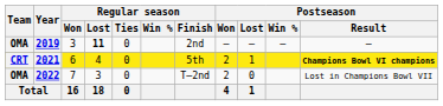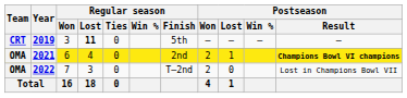 <table class="wikitable" style="font-size: 95%; text-align:center;">
 <tr>
 <th rowspan="2">Team</th>
 <th rowspan="2">Year</th>
 <th colspan="5">Regular season</th>
 <th colspan="4">Postseason</th>
 </tr>
 <tr>
 <th>Won</th>
 <th>Lost</th>
 <th>Ties</th>
 <th>Win %</th>
 <th>Finish</th>
 <th>Won</th>
 <th>Lost</th>
 <th>Win %</th>
 <th>Result</th>
 </tr>
 <tr>
-<th>OMA</th>
+<th><a href='#'>CRT</a></th>
 <th><a href='#'>2019</a></th>
 <td>3</td>
 <td><strong>11</strong></td>
 <td>0</td>
 <td></td>
-<td>2nd</td>
+<td>5th</td>
 <td>–</td>
 <td>–</td>
 <td>–</td>
 <td>–</td>
 </tr>
 <tr style="background:#FDE910;">
-<th><a href='#'>CRT</a></th>
+<th>OMA</th>
 <th><a href='#'>2021</a></th>
 <td>6</td>
 <td>4</td>
 <td>0</td>
 <td></td>
-<td>5th</td>
+<td>2nd</td>
 <td>2</td>
 <td>1</td>
 <td></td>
 <td><small><strong>Champions Bowl VI champions</strong></small></td>
 </tr>
 <tr>
 <th>OMA</th>
 <th><a href='#'>2022</a></th>
 <td>7</td>
 <td>3</td>
 <td>0</td>
 <td></td>
 <td>T–2nd</td>
 <td>2</td>
 <td>0</td>
 <td></td>
 <td><small>Lost in Champions Bowl VII</small></td>
 </tr>
 <tr>
 <th colspan="2">Total</th>
 <th>16</th>
 <th>18</th>
 <th>0</th>
 <th></th>
 <th></th>
 <th>4</th>
 <th>1</th>
 <th></th>
 <th></th>
 </tr>
 </table>
